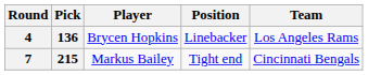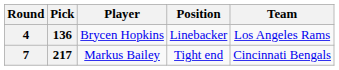 <table class="wikitable" style="text-align:center;">
 <tr>
 <th>Round</th>
 <th>Pick</th>
 <th>Player</th>
 <th>Position</th>
 <th>Team</th>
 </tr>
 <tr>
 <th>4</th>
 <th>136</th>
 <td><a href='#'>Brycen Hopkins</a></td>
 <td><a href='#'>Linebacker</a></td>
 <td><a href='#'>Los Angeles Rams</a></td>
 </tr>
 <tr>
 <th>7</th>
-<th>215</th>
+<th>217</th>
 <td><a href='#'>Markus Bailey</a></td>
 <td><a href='#'>Tight end</a></td>
 <td><a href='#'>Cincinnati Bengals</a></td>
 </tr>
 </table>
